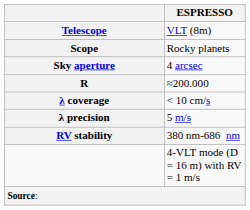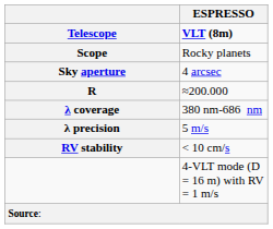 <table class="wikitable" style="width: 350px;">
 <tr>
 <th></th>
 <th width=110>ESPRESSO</th>
 </tr>
 <tr>
 <th><a href='#'>Telescope</a></th>
-<td><a href='#'>VLT</a> (8m)</td>
+<td><strong><a href='#'>VLT</a> (8m)</strong></td>
 </tr>
 <tr>
 <th>Scope</th>
 <td>Rocky planets</td>
 </tr>
 <tr>
 <th>Sky <a href='#'>aperture</a></th>
 <td>4 <a href='#'>arcsec</a></td>
 </tr>
 <tr>
 <th>R</th>
 <td>≈200.000</td>
 </tr>
 <tr>
 <th><a href='#'>λ</a> coverage</th>
-<td>< 10 cm/<a href='#'>s</a></td>
+<td>380 nm-686  <a href='#'>nm</a></td>
 </tr>
 <tr>
 <th>λ precision</th>
 <td>5 <a href='#'>m/s</a></td>
 </tr>
 <tr>
 <th><a href='#'>RV</a> stability</th>
-<td>380 nm-686  <a href='#'>nm</a></td>
+<td>< 10 cm/<a href='#'>s</a></td>
 </tr>
 <tr>
 <td></td>
 <td>4-VLT mode (D = 16 m) with RV = 1 m/s</td>
 </tr>
 <tr>
 <th colspan=4 style="font-size: 0.85em; padding: 6px 2px 4px 4px; text-align: left; font-weight: normal; line-height: 1em:"><strong>Source</strong>:</th>
 </tr>
 </table>
